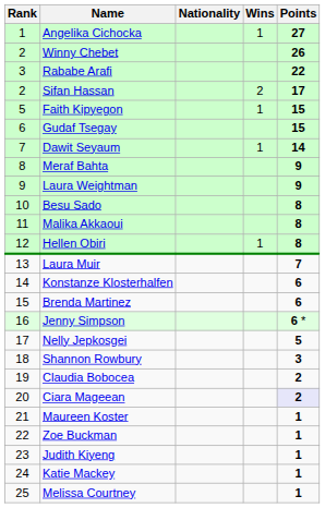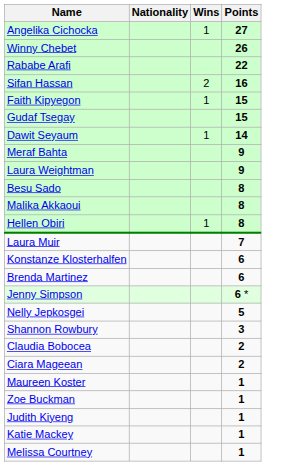 <table class="wikitable sortable" style="text-align:center">
 <tr>
-<th>Rank</th>
 <th>Name</th>
 <th>Nationality</th>
 <th>Wins</th>
 <th>Points</th>
 </tr>
 <tr bgcolor=ccffcc>
-<td>1</td>
 <td align=left><a href='#'>Angelika Cichocka</a></td>
 <td align=left></td>
 <td>1</td>
 <td><strong>27</strong></td>
 </tr>
 <tr bgcolor=ccffcc>
-<td>2</td>
 <td align=left><a href='#'>Winny Chebet</a></td>
 <td align=left></td>
 <td></td>
 <td><strong>26</strong></td>
 </tr>
 <tr bgcolor=ccffcc>
-<td>3</td>
 <td align=left><a href='#'>Rababe Arafi</a></td>
 <td align=left></td>
 <td></td>
 <td><strong>22</strong></td>
 </tr>
 <tr bgcolor=ccffcc>
-<td>2</td>
 <td align=left><a href='#'>Sifan Hassan</a></td>
 <td align=left></td>
 <td>2</td>
-<td><strong>17</strong></td>
+<td><strong>16</strong></td>
 </tr>
 <tr bgcolor=ccffcc>
-<td>5</td>
 <td align=left><a href='#'>Faith Kipyegon</a></td>
 <td align=left></td>
 <td>1</td>
 <td><strong>15</strong></td>
 </tr>
 <tr bgcolor=ccffcc>
-<td>6</td>
 <td align=left><a href='#'>Gudaf Tsegay</a></td>
 <td align=left></td>
 <td></td>
 <td><strong>15</strong></td>
 </tr>
 <tr bgcolor=ccffcc>
-<td>7</td>
 <td align=left><a href='#'>Dawit Seyaum</a></td>
 <td align=left></td>
 <td>1</td>
 <td><strong>14</strong></td>
 </tr>
 <tr bgcolor=ccffcc>
-<td>8</td>
 <td align=left><a href='#'>Meraf Bahta</a></td>
 <td align=left></td>
 <td></td>
 <td><strong>9</strong></td>
 </tr>
 <tr bgcolor=ccffcc>
-<td>9</td>
 <td align=left><a href='#'>Laura Weightman</a></td>
 <td align=left></td>
 <td></td>
 <td><strong>9</strong></td>
 </tr>
 <tr bgcolor=ccffcc>
-<td>10</td>
 <td align=left><a href='#'>Besu Sado</a></td>
 <td align=left></td>
 <td></td>
 <td><strong>8</strong></td>
 </tr>
 <tr bgcolor=ccffcc>
-<td>11</td>
 <td align=left><a href='#'>Malika Akkaoui</a></td>
 <td align=left></td>
 <td></td>
 <td><strong>8</strong></td>
 </tr>
 <tr bgcolor=ccffcc>
-<td>12</td>
 <td align=left><a href='#'>Hellen Obiri</a></td>
 <td align=left></td>
 <td>1</td>
 <td><strong>8</strong></td>
 </tr>
 <tr style="border-top:3px solid green;">
-<td>13</td>
 <td align=left><a href='#'>Laura Muir</a></td>
 <td align=left></td>
 <td></td>
 <td><strong>7</strong></td>
 </tr>
 <tr>
-<td>14</td>
 <td align=left><a href='#'>Konstanze Klosterhalfen</a></td>
 <td align=left></td>
 <td></td>
 <td><strong>6</strong></td>
 </tr>
 <tr>
-<td>15</td>
 <td align=left><a href='#'>Brenda Martinez</a></td>
 <td align=left></td>
 <td></td>
 <td><strong>6</strong></td>
 </tr>
 <tr bgcolor=dfffdf>
-<td>16</td>
 <td align=left><a href='#'>Jenny Simpson</a></td>
 <td align=left></td>
 <td></td>
 <td><strong>6</strong> *</td>
 </tr>
 <tr>
-<td>17</td>
 <td align=left><a href='#'>Nelly Jepkosgei</a></td>
 <td align=left></td>
 <td></td>
 <td><strong>5</strong></td>
 </tr>
 <tr>
-<td>18</td>
 <td align=left><a href='#'>Shannon Rowbury</a></td>
 <td align=left></td>
 <td></td>
 <td><strong>3</strong></td>
 </tr>
 <tr>
-<td>19</td>
 <td align=left><a href='#'>Claudia Bobocea</a></td>
 <td align=left></td>
 <td></td>
 <td><strong>2</strong></td>
 </tr>
 <tr>
-<td>20</td>
 <td align=left><a href='#'>Ciara Mageean</a></td>
 <td align=left></td>
 <td></td>
-<td style="background: lavender;"><strong>2</strong></td>
+<td><strong>2</strong></td>
 </tr>
 <tr>
-<td>21</td>
 <td align=left><a href='#'>Maureen Koster</a></td>
 <td align=left></td>
 <td></td>
 <td><strong>1</strong></td>
 </tr>
 <tr>
-<td>22</td>
 <td align=left><a href='#'>Zoe Buckman</a></td>
 <td align=left></td>
 <td></td>
 <td><strong>1</strong></td>
 </tr>
 <tr>
-<td>23</td>
 <td align=left><a href='#'>Judith Kiyeng</a></td>
 <td align=left></td>
 <td></td>
 <td><strong>1</strong></td>
 </tr>
 <tr>
-<td>24</td>
 <td align=left><a href='#'>Katie Mackey</a></td>
 <td align=left></td>
 <td></td>
 <td><strong>1</strong></td>
 </tr>
 <tr>
-<td>25</td>
 <td align=left><a href='#'>Melissa Courtney</a></td>
 <td align=left></td>
 <td></td>
 <td><strong>1</strong></td>
 </tr>
 </table>
